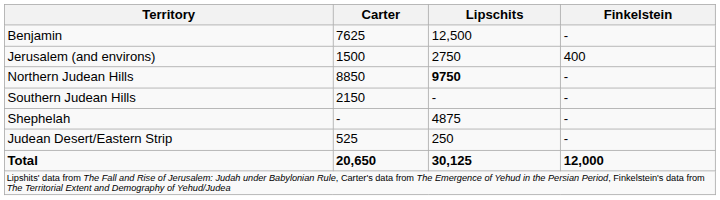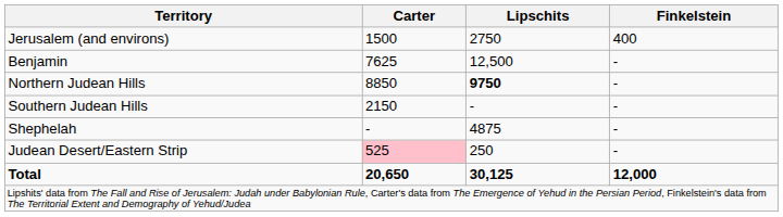 <table class="wikitable">
 <tr>
 <th><strong>Territory</strong></th>
 <th><strong>Carter</strong></th>
 <th><strong>Lipschits</strong></th>
 <th><strong>Finkelstein</strong></th>
 </tr>
 <tr>
+<td>Jerusalem (and environs)</td>
+<td>1500</td>
+<td>2750</td>
+<td>400</td>
+</tr>
+<tr>
 <td>Benjamin</td>
 <td>7625</td>
 <td>12,500</td>
 <td>-</td>
-</tr>
-<tr>
-<td>Jerusalem (and environs)</td>
-<td>1500</td>
-<td>2750</td>
-<td>400</td>
 </tr>
 <tr>
 <td>Northern Judean Hills</td>
 <td>8850</td>
 <td><strong>9750</strong></td>
 <td>-</td>
 </tr>
 <tr>
 <td>Southern Judean Hills</td>
 <td>2150</td>
 <td>-</td>
 <td>-</td>
 </tr>
 <tr>
 <td>Shephelah</td>
 <td>-</td>
 <td>4875</td>
 <td>-</td>
 </tr>
 <tr>
 <td>Judean Desert/Eastern Strip</td>
-<td>525</td>
+<td style="background: pink;">525</td>
 <td>250</td>
 <td>-</td>
 </tr>
 <tr>
 <td><strong>Total</strong></td>
 <td><strong>20,650</strong></td>
 <td><strong>30,125</strong></td>
 <td><strong>12,000</strong></td>
 </tr>
 <tr class="sortbottom">
 <td colspan="4" span style="font-size:70%;" align=left>Lipshits' data from <em>The Fall and Rise of Jerusalem: Judah under Babylonian Rule</em>, Carter's data from <em>The Emergence of Yehud in the Persian Period</em>, Finkelstein's data from <em>The Territorial Extent and Demography of Yehud/Judea</em></td>
 </tr>
 </table>
